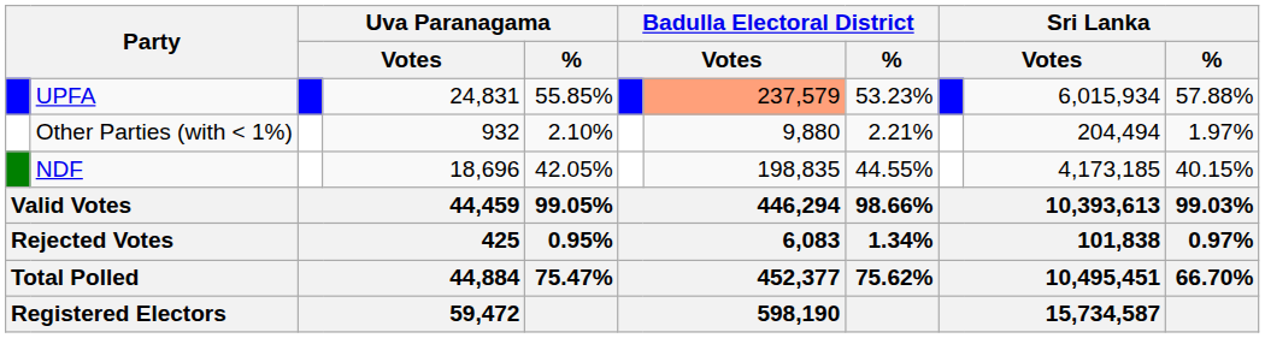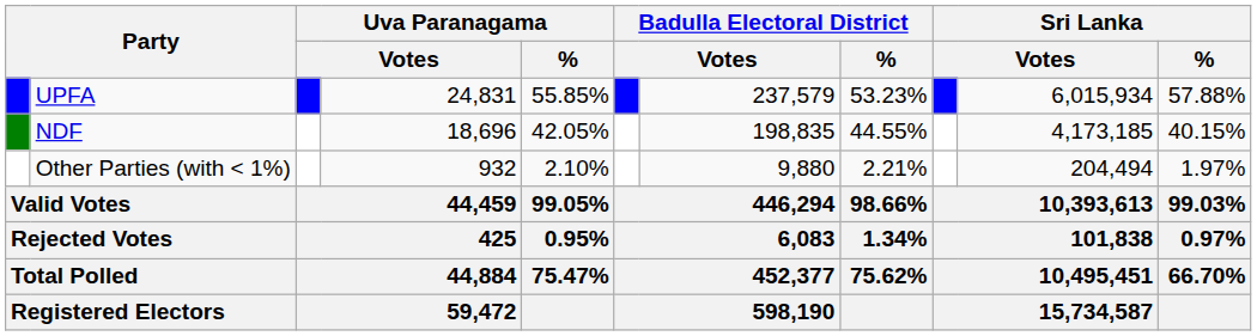 <table class="wikitable">
 <tr>
 <th colspan="2" width="144px"rowspan="2">Party</th>
 <th colspan="3" width="216px">Uva Paranagama</th>
 <th colspan="3" width="216px"><a href='#'>Badulla Electoral District</a></th>
 <th colspan="3" width="216px">Sri Lanka</th>
 </tr>
 <tr>
 <th colspan="2" width="144px">Votes</th>
 <th>%</th>
 <th colspan="2" width="144px">Votes</th>
 <th>%</th>
 <th colspan="2" width="144px">Votes</th>
 <th>%</th>
 </tr>
 <tr>
 <td style="background-color:blue;" width="10px"></td>
 <td style="text-align:left;"><a href='#'>UPFA</a></td>
 <td style="background-color:blue;" width="10px"></td>
 <td style="text-align:right;">24,831</td>
 <td style="text-align:right;">55.85%</td>
 <td style="background-color:blue;" width="10px"></td>
-<td style="background: lightsalmon; text-align:right;">237,579</td>
+<td style="text-align:right;">237,579</td>
 <td style="text-align:right;">53.23%</td>
 <td style="background-color:blue;" width="10px"></td>
 <td style="text-align:right;">6,015,934</td>
 <td style="text-align:right;">57.88%</td>
+</tr>
+<tr>
+<td style="background-color:green;" width="10px"></td>
+<td style="text-align:left;"><a href='#'>NDF</a></td>
+<td style="background-color:white;" width="10px"></td>
+<td style="text-align:right;">18,696</td>
+<td style="text-align:right;">42.05%</td>
+<td style="background-color:white;" width="10px"></td>
+<td style="text-align:right;">198,835</td>
+<td style="text-align:right;">44.55%</td>
+<td style="background-color:white;" width="10px"></td>
+<td style="text-align:right;">4,173,185</td>
+<td style="text-align:right;">40.15%</td>
 </tr>
 <tr>
 <td style="background-color:white;" width="10px"></td>
 <td style="text-align:left;">Other Parties (with < 1%)</td>
 <td style="background-color:white;" width="10px"></td>
 <td style="text-align:right;">932</td>
 <td style="text-align:right;">2.10%</td>
 <td style="background-color:white;" width="10px"></td>
 <td style="text-align:right;">9,880</td>
 <td style="text-align:right;">2.21%</td>
 <td style="background-color:white;" width="10px"></td>
 <td style="text-align:right;">204,494</td>
 <td style="text-align:right;">1.97%</td>
-</tr>
-<tr>
-<td style="background-color:green;" width="10px"></td>
-<td style="text-align:left;"><a href='#'>NDF</a></td>
-<td style="background-color:white;" width="10px"></td>
-<td style="text-align:right;">18,696</td>
-<td style="text-align:right;">42.05%</td>
-<td style="background-color:white;" width="10px"></td>
-<td style="text-align:right;">198,835</td>
-<td style="text-align:right;">44.55%</td>
-<td style="background-color:white;" width="10px"></td>
-<td style="text-align:right;">4,173,185</td>
-<td style="text-align:right;">40.15%</td>
 </tr>
 <tr>
 <th colspan="2" width="144px"style="text-align:left;">Valid Votes</th>
 <th style="text-align:right;"colspan="2" width="144px">44,459</th>
 <th style="text-align:right;">99.05%</th>
 <th style="text-align:right;"colspan="2" width="144px">446,294</th>
 <th style="text-align:right;">98.66%</th>
 <th style="text-align:right;"colspan="2" width="144px">10,393,613</th>
 <th style="text-align:right;">99.03%</th>
 </tr>
 <tr>
 <th colspan="2" width="144px"style="text-align:left;">Rejected Votes</th>
 <th style="text-align:right;"colspan="2" width="144px">425</th>
 <th style="text-align:right;">0.95%</th>
 <th style="text-align:right;"colspan="2" width="144px">6,083</th>
 <th style="text-align:right;">1.34%</th>
 <th style="text-align:right;"colspan="2" width="144px">101,838</th>
 <th style="text-align:right;">0.97%</th>
 </tr>
 <tr>
 <th colspan="2" width="144px"style="text-align:left;">Total Polled</th>
 <th style="text-align:right;"colspan="2" width="144px">44,884</th>
 <th style="text-align:right;">75.47%</th>
 <th style="text-align:right;"colspan="2" width="144px">452,377</th>
 <th style="text-align:right;">75.62%</th>
 <th style="text-align:right;"colspan="2" width="144px">10,495,451</th>
 <th style="text-align:right;">66.70%</th>
 </tr>
 <tr>
 <th colspan="2" width="144px"style="text-align:left;">Registered Electors</th>
 <th style="text-align:right;"colspan="2" width="144px">59,472</th>
 <th></th>
 <th style="text-align:right;"colspan="2" width="144px">598,190</th>
 <th></th>
 <th style="text-align:right;"colspan="2" width="144px">15,734,587</th>
 <th></th>
 </tr>
 </table>
